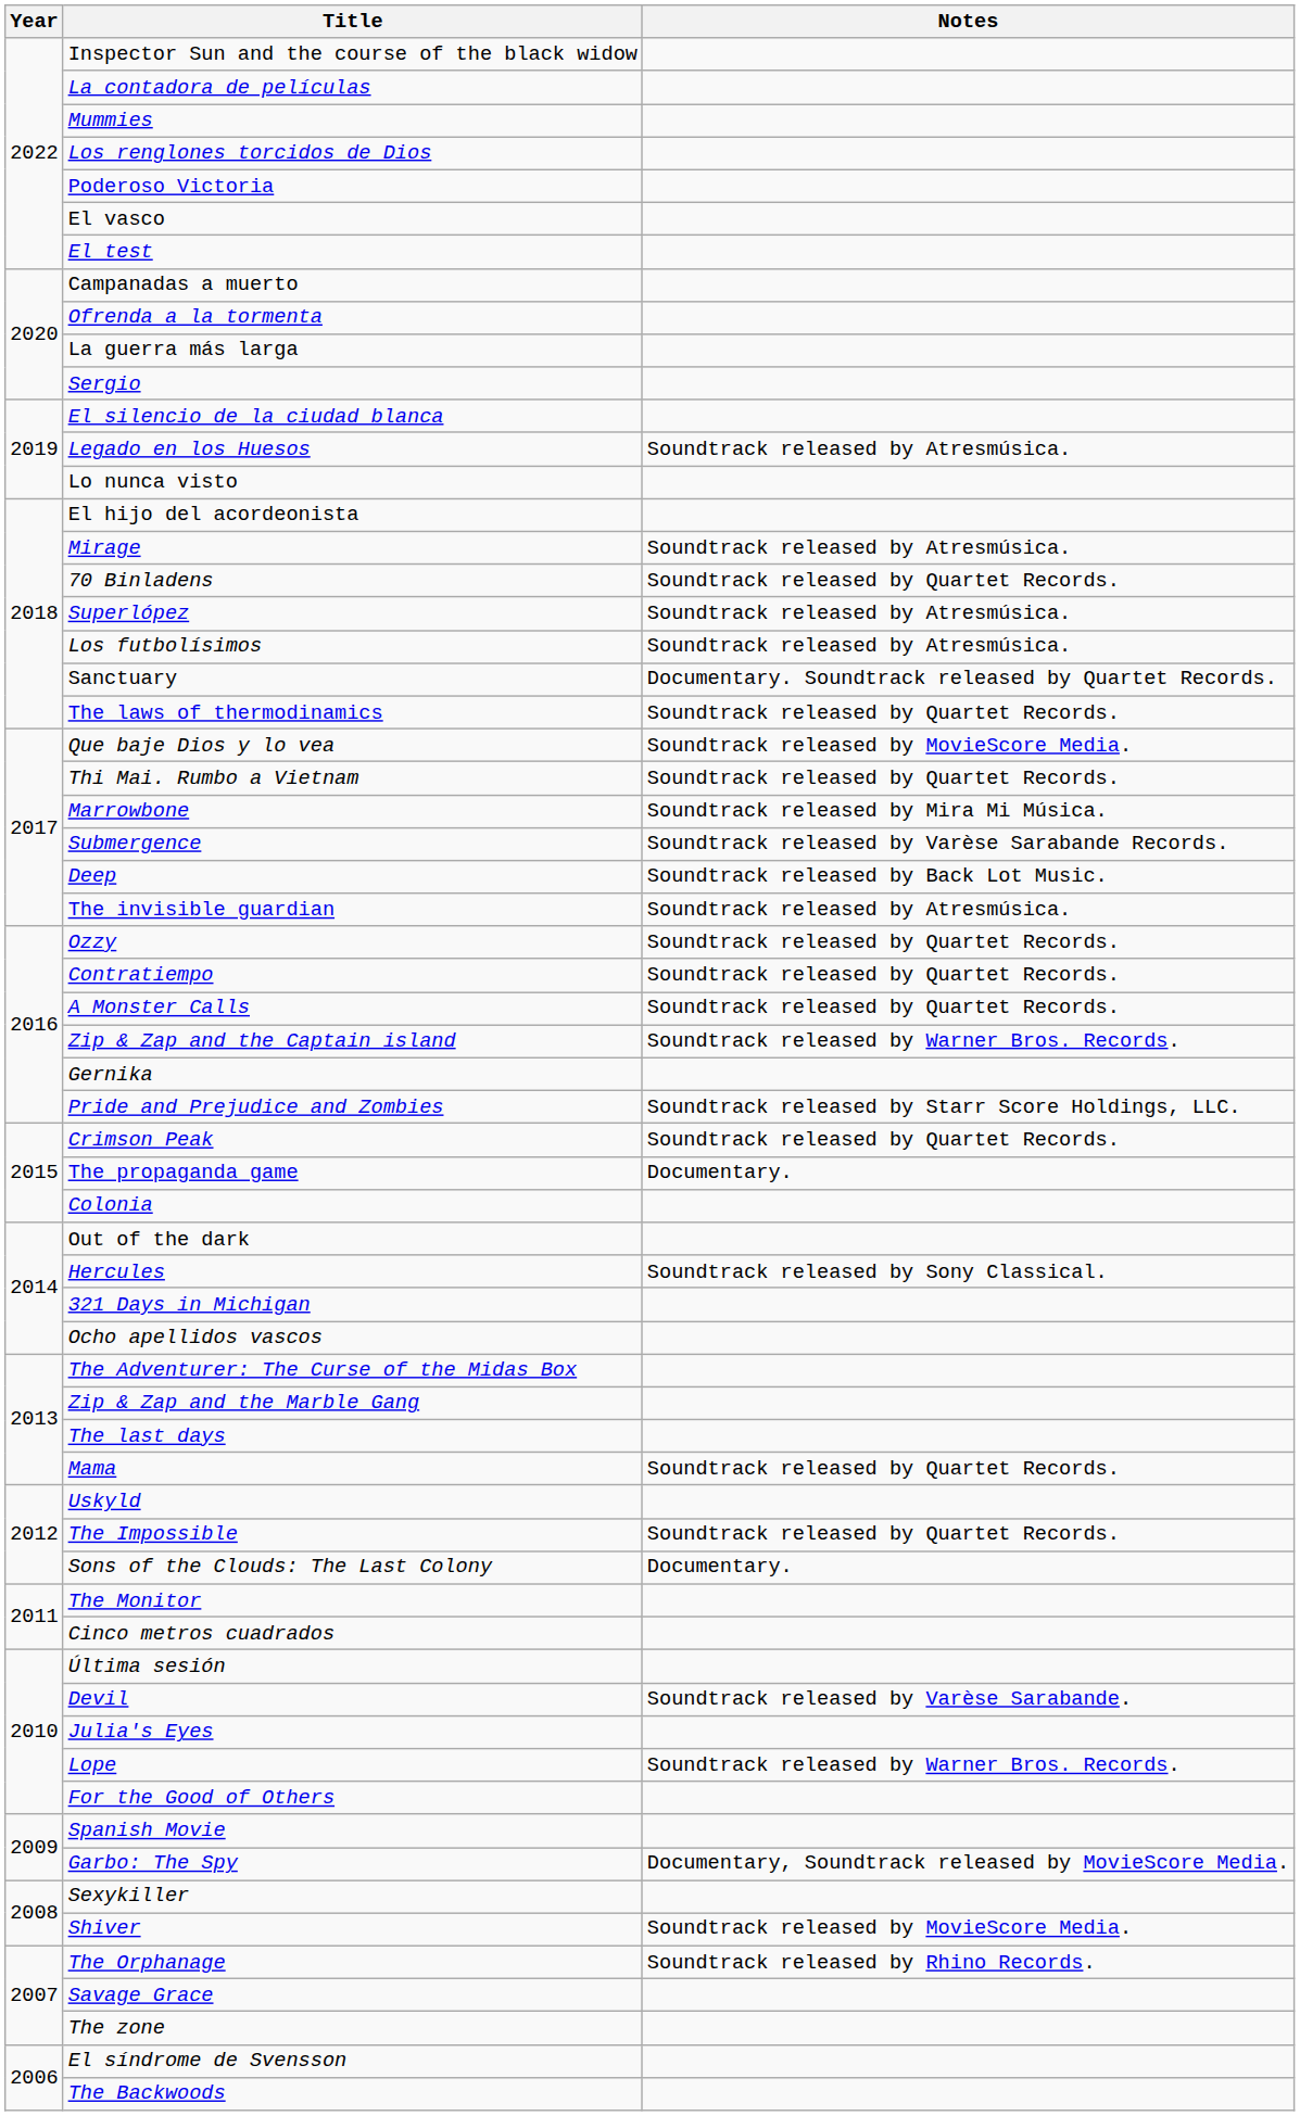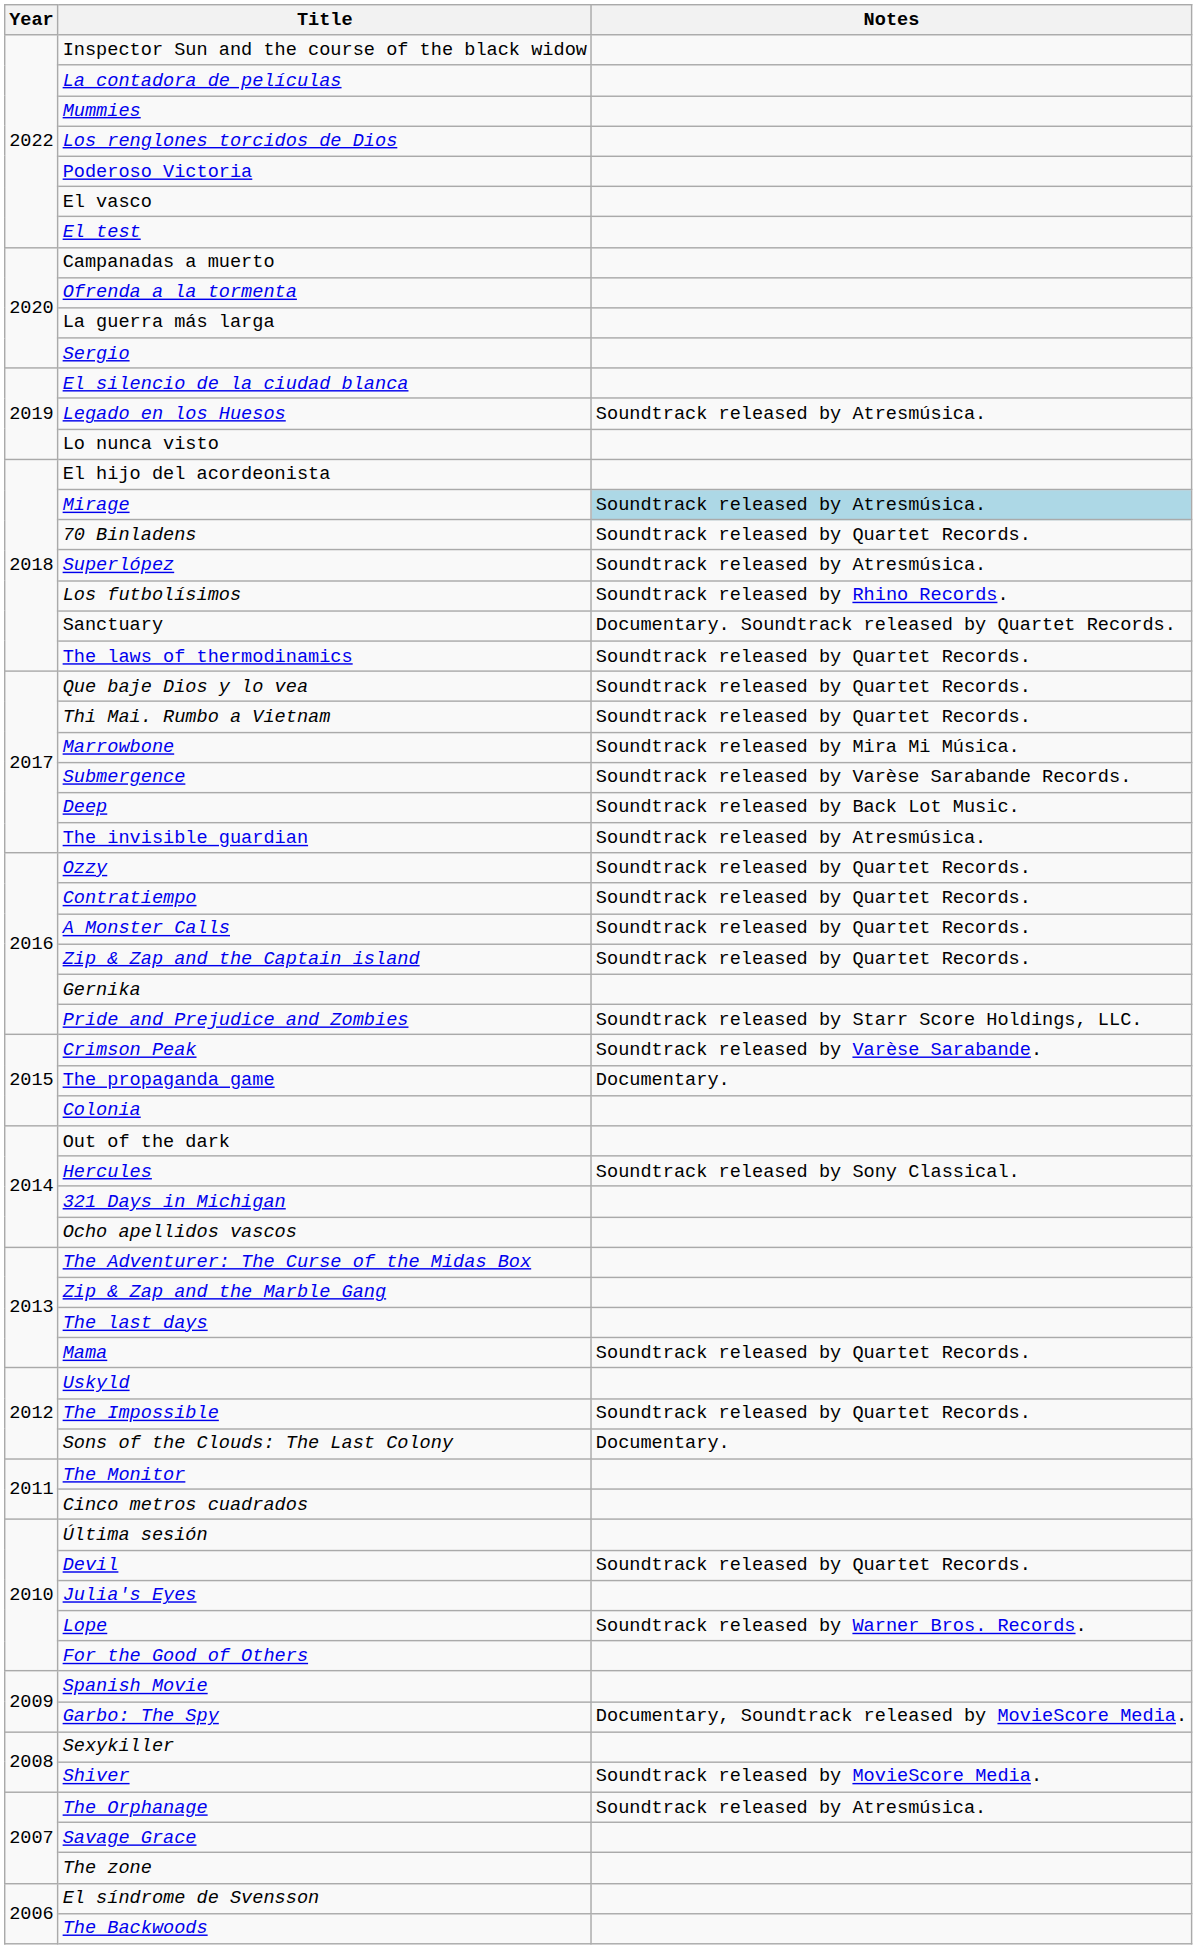 <table class="wikitable">
 <tr>
 <th>Year</th>
 <th>Title</th>
 <th>Notes</th>
 </tr>
 <tr>
 <td rowspan="7">2022</td>
 <td>Inspector Sun and the course of the black widow</td>
 <td></td>
 </tr>
 <tr>
 <td><em><a href='#'>La contadora de películas</a></em></td>
 <td></td>
 </tr>
 <tr>
 <td><em><a href='#'>Mummies</a></em></td>
 <td></td>
 </tr>
 <tr>
 <td><em><a href='#'>Los renglones torcidos de Dios</a></em></td>
 <td></td>
 </tr>
 <tr>
 <td><a href='#'>Poderoso Victoria</a></td>
 <td></td>
 </tr>
 <tr>
 <td>El vasco</td>
 <td></td>
 </tr>
 <tr>
 <td><em><a href='#'>El test</a></em></td>
 <td></td>
 </tr>
 <tr>
 <td rowspan="4">2020</td>
 <td>Campanadas a muerto</td>
 <td></td>
 </tr>
 <tr>
 <td><em><a href='#'>Ofrenda a la tormenta</a></em></td>
 <td></td>
 </tr>
 <tr>
 <td>La guerra más larga</td>
 <td></td>
 </tr>
 <tr>
 <td><a href='#'><em>Sergio</em></a></td>
 <td></td>
 </tr>
 <tr>
 <td rowspan="3">2019</td>
 <td><em><a href='#'>El silencio de la ciudad blanca</a></em></td>
 <td></td>
 </tr>
 <tr>
 <td><a href='#'><em>Legado en los Huesos</em></a></td>
 <td>Soundtrack released by Atresmúsica.</td>
 </tr>
 <tr>
 <td>Lo nunca visto</td>
 <td></td>
 </tr>
 <tr>
 <td rowspan="7">2018</td>
 <td>El hijo del acordeonista</td>
 <td></td>
 </tr>
 <tr>
 <td><em><a href='#'>Mirage</a></em></td>
-<td>Soundtrack released by Atresmúsica.</td>
+<td style="background: lightblue;">Soundtrack released by Atresmúsica.</td>
 </tr>
 <tr>
 <td><em>70 Binladens</em></td>
 <td>Soundtrack released by Quartet Records.</td>
 </tr>
 <tr>
 <td><a href='#'><em>Superlópez</em></a></td>
 <td>Soundtrack released by Atresmúsica.</td>
 </tr>
 <tr>
 <td><em>Los futbolísimos</em></td>
-<td>Soundtrack released by Atresmúsica.</td>
+<td>Soundtrack released by <a href='#'>Rhino Records</a>.</td>
 </tr>
 <tr>
 <td>Sanctuary</td>
 <td>Documentary. Soundtrack released by Quartet Records.</td>
 </tr>
 <tr>
 <td><a href='#'>The laws of thermodinamics</a></td>
 <td>Soundtrack released by Quartet Records.</td>
 </tr>
 <tr>
 <td rowspan="6">2017</td>
 <td><em>Que baje Dios y lo vea</em></td>
-<td>Soundtrack released by <a href='#'>MovieScore Media</a>.</td>
+<td>Soundtrack released by Quartet Records.</td>
 </tr>
 <tr>
 <td><em>Thi Mai. Rumbo a Vietnam</em></td>
 <td>Soundtrack released by Quartet Records.</td>
 </tr>
 <tr>
 <td><a href='#'><em>Marrowbone</em></a></td>
 <td>Soundtrack released by Mira Mi Música.</td>
 </tr>
 <tr>
 <td><em><a href='#'>Submergence</a></em></td>
 <td>Soundtrack released by Varèse Sarabande Records.</td>
 </tr>
 <tr>
 <td><em><a href='#'>Deep</a></em></td>
 <td>Soundtrack released by Back Lot Music.</td>
 </tr>
 <tr>
 <td><a href='#'>The invisible guardian</a></td>
 <td>Soundtrack released by Atresmúsica.</td>
 </tr>
 <tr>
 <td rowspan="6">2016</td>
 <td><a href='#'><em>Ozzy</em></a></td>
 <td>Soundtrack released by Quartet Records.</td>
 </tr>
 <tr>
 <td><em><a href='#'>Contratiempo</a></em></td>
 <td>Soundtrack released by Quartet Records.</td>
 </tr>
 <tr>
 <td><em><a href='#'>A Monster Calls</a></em></td>
 <td>Soundtrack released by Quartet Records.</td>
 </tr>
 <tr>
 <td><em><a href='#'>Zip & Zap and the Captain island</a></em></td>
-<td>Soundtrack released by <a href='#'>Warner Bros. Records</a>.</td>
+<td>Soundtrack released by Quartet Records.</td>
 </tr>
 <tr>
 <td><em>Gernika</em></td>
 <td></td>
 </tr>
 <tr>
 <td><em><a href='#'>Pride and Prejudice and Zombies</a></em></td>
 <td>Soundtrack released by Starr Score Holdings, LLC.</td>
 </tr>
 <tr>
 <td rowspan="3">2015</td>
 <td><em><a href='#'>Crimson Peak</a></em></td>
-<td>Soundtrack released by Quartet Records.</td>
+<td>Soundtrack released by <a href='#'>Varèse Sarabande</a>.</td>
 </tr>
 <tr>
 <td><a href='#'>The propaganda game</a></td>
 <td>Documentary.</td>
 </tr>
 <tr>
 <td><em><a href='#'>Colonia</a></em></td>
 <td></td>
 </tr>
 <tr>
 <td rowspan="4">2014</td>
 <td>Out of the dark</td>
 <td></td>
 </tr>
 <tr>
 <td><em><a href='#'>Hercules</a></em></td>
 <td>Soundtrack released by Sony Classical.</td>
 </tr>
 <tr>
 <td><em><a href='#'>321 Days in Michigan</a></em></td>
 <td></td>
 </tr>
 <tr>
 <td><em>Ocho apellidos vascos</em></td>
 <td></td>
 </tr>
 <tr>
 <td rowspan="4">2013</td>
 <td><em><a href='#'>The Adventurer: The Curse of the Midas Box</a></em></td>
 <td></td>
 </tr>
 <tr>
 <td><em><a href='#'>Zip & Zap and the Marble Gang</a></em></td>
 <td></td>
 </tr>
 <tr>
 <td><em><a href='#'>The last days</a></em></td>
 <td></td>
 </tr>
 <tr>
 <td><em><a href='#'>Mama</a></em></td>
 <td>Soundtrack released by Quartet Records.</td>
 </tr>
 <tr>
 <td rowspan="3">2012</td>
 <td><em><a href='#'>Uskyld</a></em></td>
 <td></td>
 </tr>
 <tr>
 <td><em><a href='#'>The Impossible</a></em></td>
 <td>Soundtrack released by Quartet Records.</td>
 </tr>
 <tr>
 <td><em>Sons of the Clouds: The Last Colony</em></td>
 <td>Documentary.</td>
 </tr>
 <tr>
 <td rowspan="2">2011</td>
 <td><em><a href='#'>The Monitor</a></em></td>
 <td></td>
 </tr>
 <tr>
 <td><em>Cinco metros cuadrados</em></td>
 <td></td>
 </tr>
 <tr>
 <td rowspan="5">2010</td>
 <td><em>Última sesión</em></td>
 <td></td>
 </tr>
 <tr>
 <td><em><a href='#'>Devil</a></em></td>
-<td>Soundtrack released by <a href='#'>Varèse Sarabande</a>.</td>
+<td>Soundtrack released by Quartet Records.</td>
 </tr>
 <tr>
 <td><em><a href='#'>Julia's Eyes</a></em></td>
 <td></td>
 </tr>
 <tr>
 <td><em><a href='#'>Lope</a></em></td>
 <td>Soundtrack released by <a href='#'>Warner Bros. Records</a>.</td>
 </tr>
 <tr>
 <td><em><a href='#'>For the Good of Others</a></em></td>
 <td></td>
 </tr>
 <tr>
 <td rowspan="2">2009</td>
 <td><em><a href='#'>Spanish Movie</a></em></td>
 <td></td>
 </tr>
 <tr>
 <td><em><a href='#'>Garbo: The Spy</a></em></td>
 <td>Documentary, Soundtrack released by <a href='#'>MovieScore Media</a>.</td>
 </tr>
 <tr>
 <td rowspan="2">2008</td>
 <td><em>Sexykiller</em></td>
 <td></td>
 </tr>
 <tr>
 <td><em><a href='#'>Shiver</a></em></td>
 <td>Soundtrack released by <a href='#'>MovieScore Media</a>.</td>
 </tr>
 <tr>
 <td rowspan="3">2007</td>
 <td><em><a href='#'>The Orphanage</a></em></td>
-<td>Soundtrack released by <a href='#'>Rhino Records</a>.</td>
+<td>Soundtrack released by Atresmúsica.</td>
 </tr>
 <tr>
 <td><em><a href='#'>Savage Grace</a></em></td>
 <td></td>
 </tr>
 <tr>
 <td><em>The zone</em></td>
 <td></td>
 </tr>
 <tr>
 <td rowspan="2">2006</td>
 <td><em>El síndrome de Svensson</em></td>
 <td></td>
 </tr>
 <tr>
 <td><em><a href='#'>The Backwoods</a></em></td>
 <td></td>
 </tr>
 </table>
